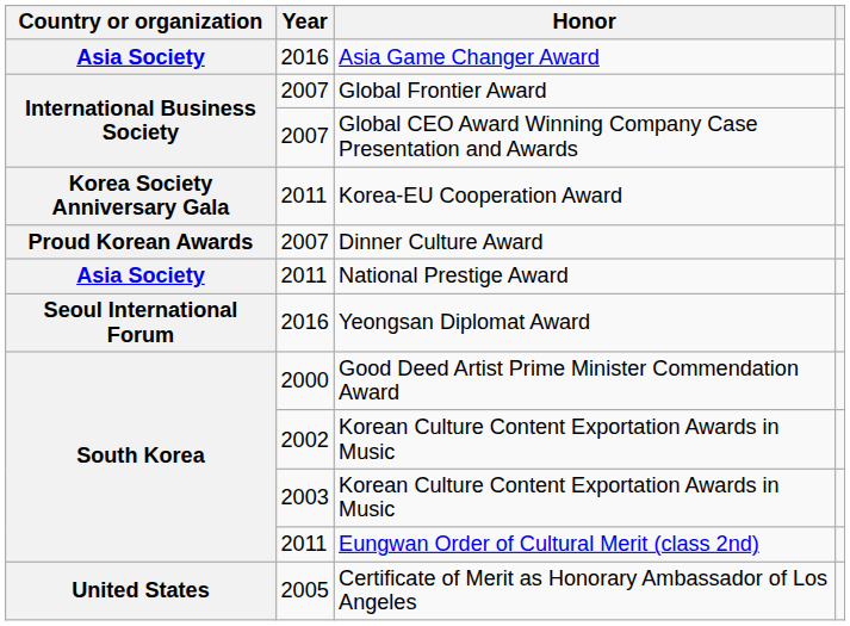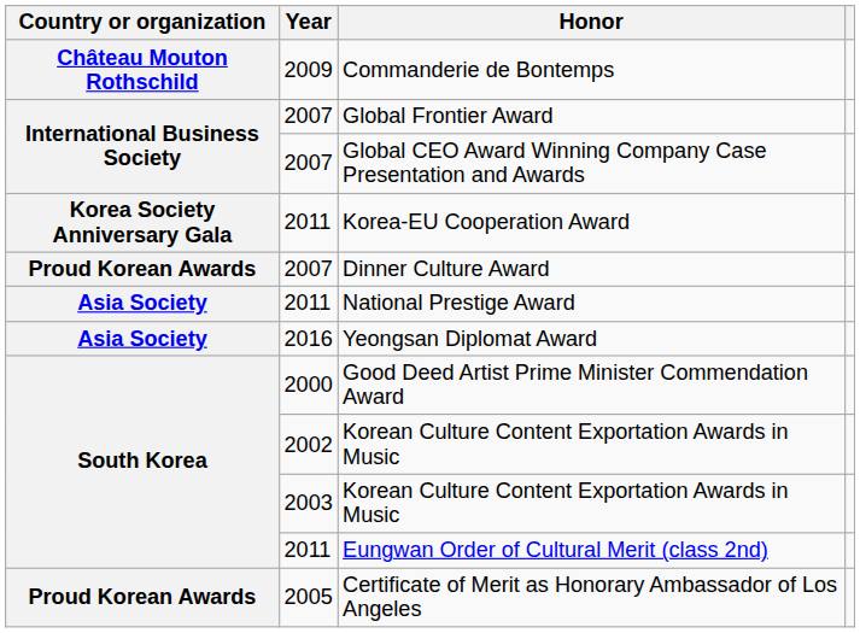 <table class="wikitable sortable plainrowheaders" style="margin-right: 0;">
 <tr>
 <th scope="col">Country or organization</th>
 <th scope="col">Year</th>
 <th scope="col">Honor</th>
 <th scope="col" class="unsortable"></th>
 </tr>
 <tr>
-<th scope="row"><a href='#'>Asia Society</a></th>
-<td>2016</td>
-<td><a href='#'>Asia Game Changer Award</a></td>
+<th scope="row"><a href='#'>Château Mouton Rothschild</a></th>
+<td>2009</td>
+<td>Commanderie de Bontemps</td>
 <td></td>
 </tr>
 <tr>
 <th scope="row" rowspan="2">International Business Society</th>
 <td>2007</td>
 <td>Global Frontier Award</td>
 <td></td>
 </tr>
 <tr>
 <td>2007</td>
 <td>Global CEO Award Winning Company Case Presentation and Awards</td>
 <td></td>
 </tr>
 <tr>
 <th scope="row">Korea Society Anniversary Gala</th>
 <td>2011</td>
 <td>Korea-EU Cooperation Award</td>
 <td></td>
 </tr>
 <tr>
 <th scope="row">Proud Korean Awards</th>
 <td>2007</td>
 <td>Dinner Culture Award</td>
 <td></td>
 </tr>
 <tr>
 <th scope="row"><a href='#'>Asia Society</a></th>
 <td>2011</td>
 <td>National Prestige Award</td>
 <td></td>
 </tr>
 <tr>
-<th scope="row">Seoul International Forum</th>
+<th scope="row"><a href='#'>Asia Society</a></th>
 <td>2016</td>
 <td>Yeongsan Diplomat Award</td>
 <td></td>
 </tr>
 <tr>
 <th scope="row" rowspan="4">South Korea</th>
 <td>2000</td>
 <td>Good Deed Artist Prime Minister Commendation Award</td>
 <td></td>
 </tr>
 <tr>
 <td>2002</td>
 <td>Korean Culture Content Exportation Awards in Music</td>
 <td></td>
 </tr>
 <tr>
 <td>2003</td>
 <td>Korean Culture Content Exportation Awards in Music</td>
 <td></td>
 </tr>
 <tr>
 <td>2011</td>
 <td><a href='#'>Eungwan Order of Cultural Merit (class 2nd)</a></td>
 <td></td>
 </tr>
 <tr>
-<th scope="row">United States</th>
+<th scope="row">Proud Korean Awards</th>
 <td>2005</td>
 <td>Certificate of Merit as Honorary Ambassador of Los Angeles</td>
 <td></td>
 </tr>
 </table>
